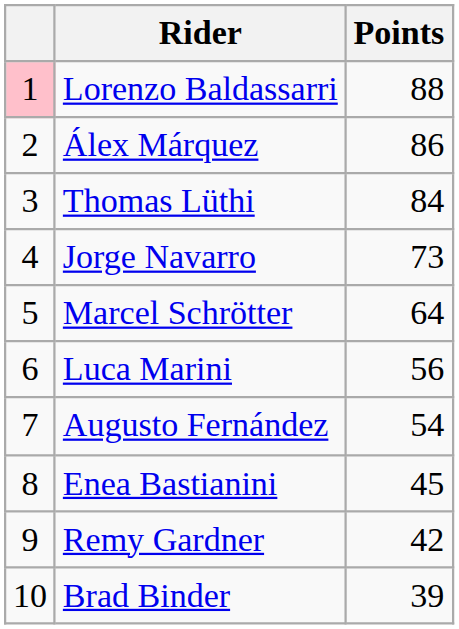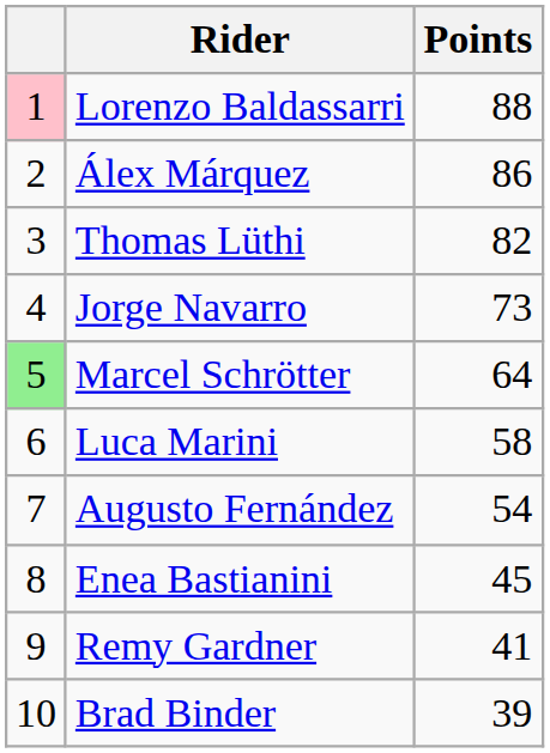 <table class="wikitable" style="font-size: 95%;">
 <tr>
 <th></th>
 <th>Rider</th>
 <th>Points</th>
 </tr>
 <tr>
 <td align=center style="background: pink;">1</td>
 <td> <a href='#'>Lorenzo Baldassarri</a></td>
 <td align=right>88</td>
 </tr>
 <tr>
 <td align=center>2</td>
 <td> <a href='#'>Álex Márquez</a></td>
 <td align=right>86</td>
 </tr>
 <tr>
 <td align=center>3</td>
 <td> <a href='#'>Thomas Lüthi</a></td>
-<td align=right>84</td>
+<td align=right>82</td>
 </tr>
 <tr>
 <td align=center>4</td>
 <td> <a href='#'>Jorge Navarro</a></td>
 <td align=right>73</td>
 </tr>
 <tr>
-<td align=center>5</td>
+<td align=center style="background: lightgreen;">5</td>
 <td> <a href='#'>Marcel Schrötter</a></td>
 <td align=right>64</td>
 </tr>
 <tr>
 <td align=center>6</td>
 <td> <a href='#'>Luca Marini</a></td>
-<td align=right>56</td>
+<td align=right>58</td>
 </tr>
 <tr>
 <td align=center>7</td>
 <td> <a href='#'>Augusto Fernández</a></td>
 <td align=right>54</td>
 </tr>
 <tr>
 <td align=center>8</td>
 <td> <a href='#'>Enea Bastianini</a></td>
 <td align=right>45</td>
 </tr>
 <tr>
 <td align=center>9</td>
 <td> <a href='#'>Remy Gardner</a></td>
-<td align=right>42</td>
+<td align=right>41</td>
 </tr>
 <tr>
 <td align=center>10</td>
 <td> <a href='#'>Brad Binder</a></td>
 <td align=right>39</td>
 </tr>
 </table>
